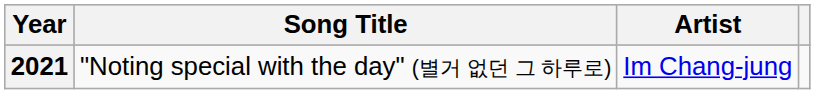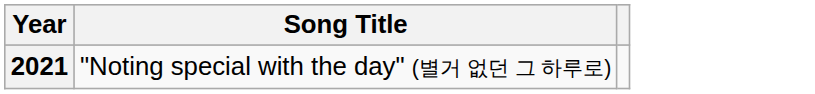 <table class="wikitable sortable plainrowheaders">
 <tr>
 <th scope="col">Year</th>
 <th scope="col">Song Title</th>
-<th scope="col">Artist</th>
 <th scope="col" class="unsortable"></th>
 </tr>
 <tr>
 <th scope="row" rowspan="1">2021</th>
 <td>"Noting special with the day" <small>(별거 없던 그 하루로)</small></td>
-<td><a href='#'>Im Chang-jung</a></td>
 <td></td>
 </tr>
 </table>
